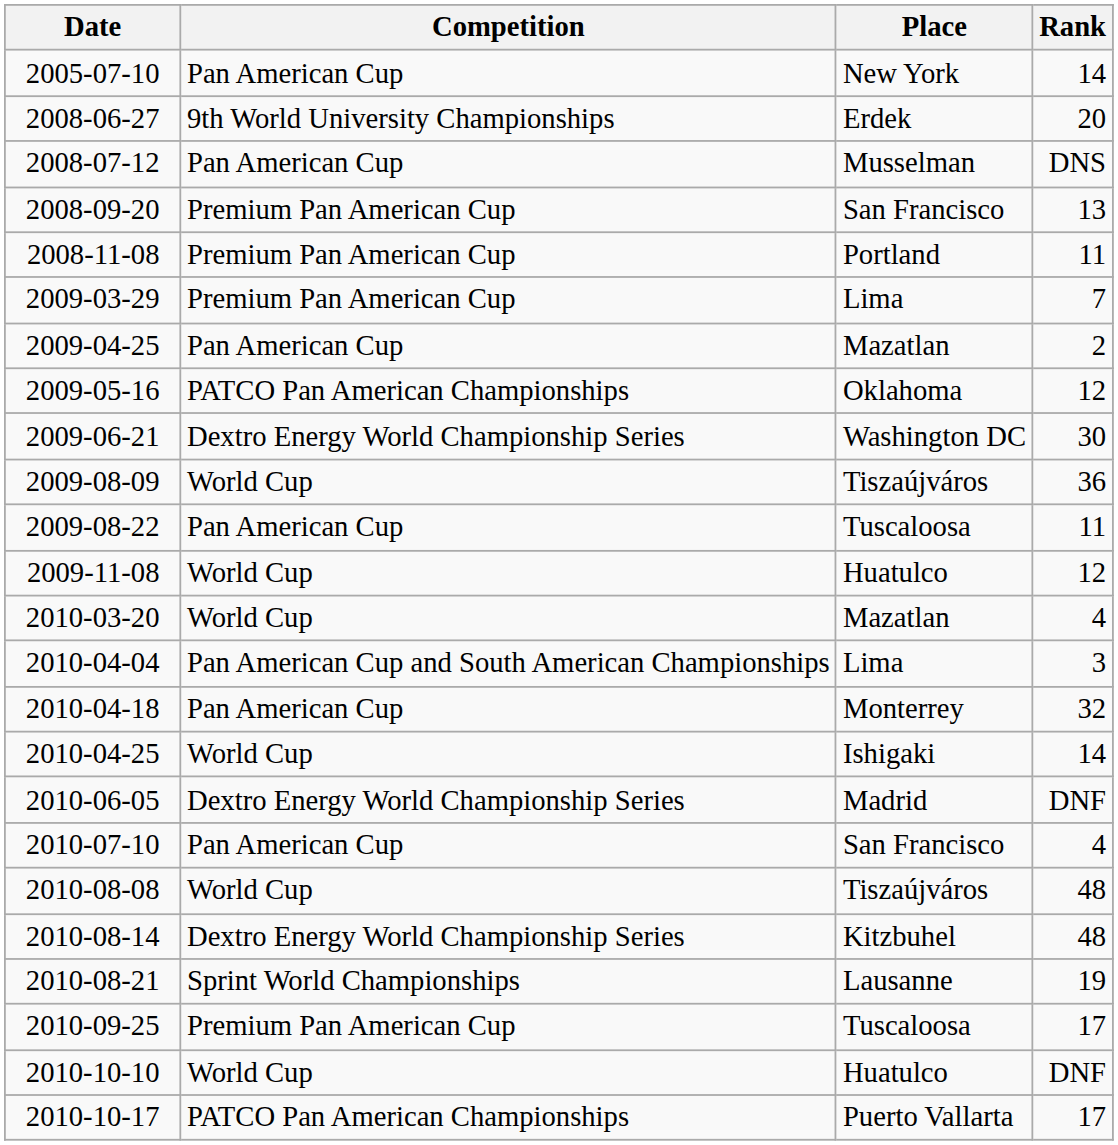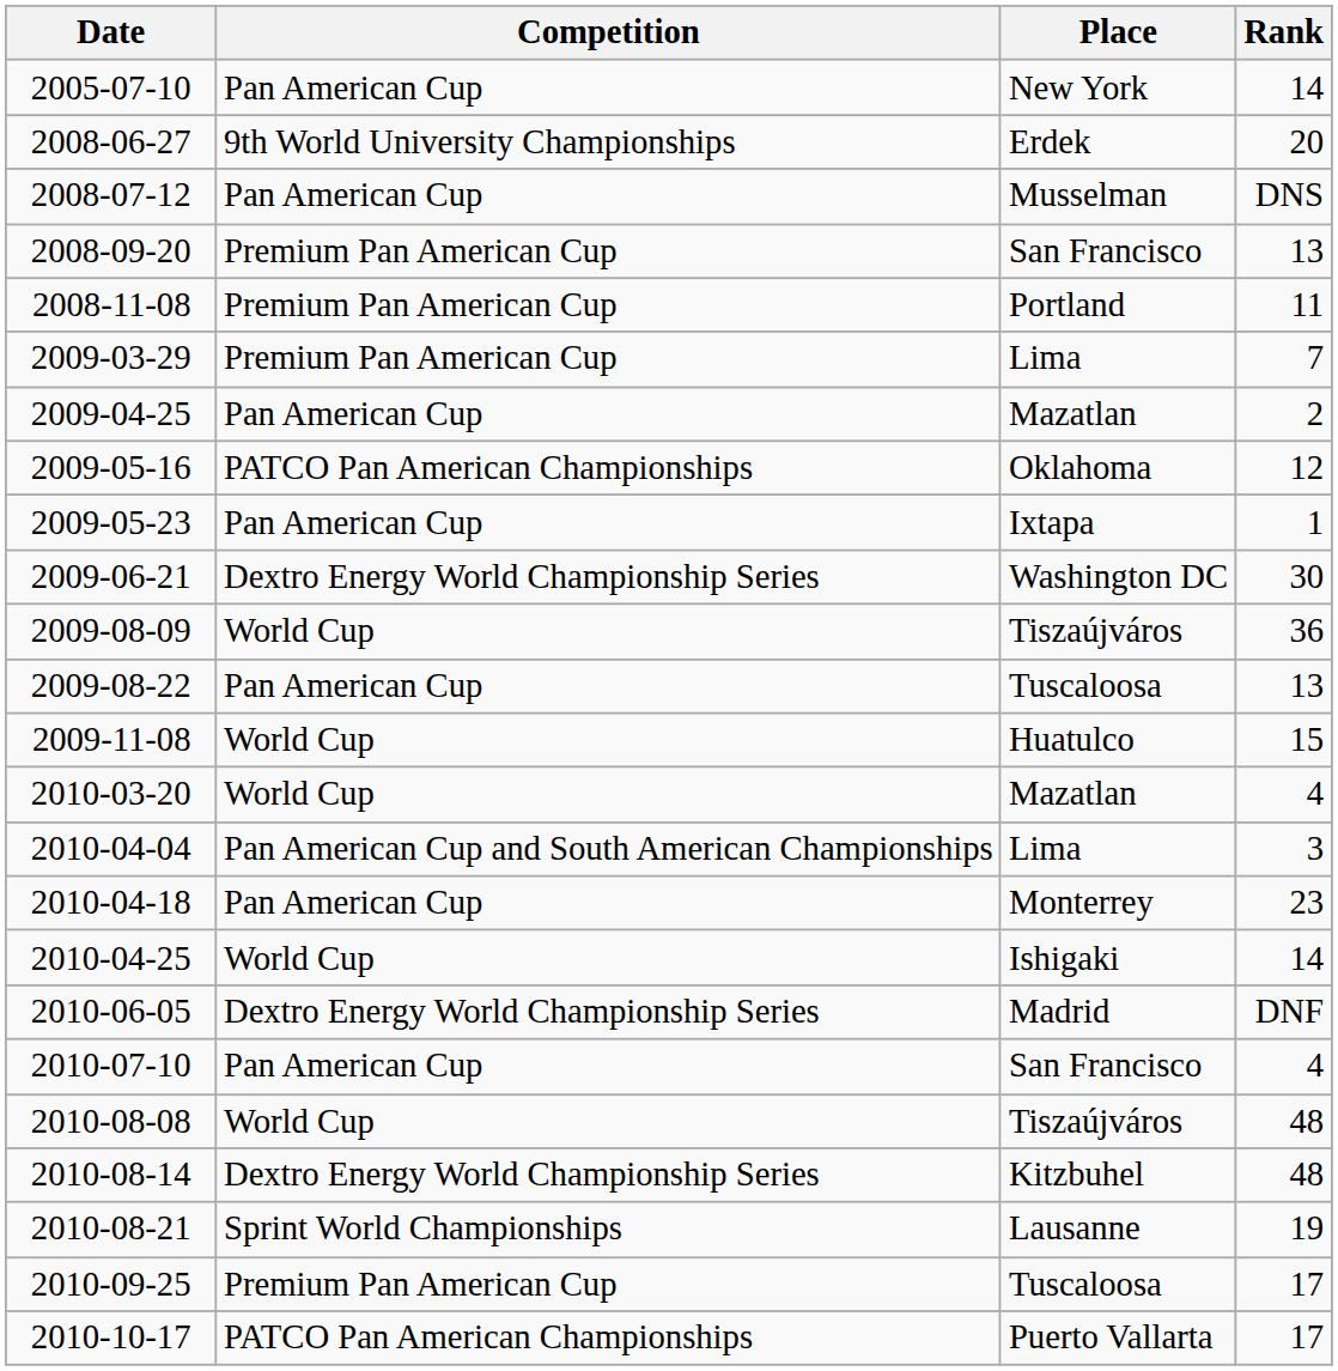 <table class="wikitable sortable">
 <tr>
 <th>Date</th>
 <th>Competition</th>
 <th>Place</th>
 <th>Rank</th>
 </tr>
 <tr>
 <td style="text-align:right">  2005-07-10  </td>
 <td>Pan American Cup</td>
 <td>New York</td>
 <td style="text-align:right">14</td>
 </tr>
 <tr>
 <td style="text-align:right">  2008-06-27  </td>
 <td>9th World University Championships</td>
 <td>Erdek</td>
 <td style="text-align:right">20</td>
 </tr>
 <tr>
 <td style="text-align:right">  2008-07-12  </td>
 <td>Pan American Cup</td>
 <td>Musselman</td>
 <td style="text-align:right">DNS</td>
 </tr>
 <tr>
 <td style="text-align:right">  2008-09-20  </td>
 <td>Premium Pan American Cup</td>
 <td>San Francisco</td>
 <td style="text-align:right">13</td>
 </tr>
 <tr>
 <td style="text-align:right">  2008-11-08  </td>
 <td>Premium Pan American Cup</td>
 <td>Portland</td>
 <td style="text-align:right">11</td>
 </tr>
 <tr>
 <td style="text-align:right">  2009-03-29  </td>
 <td>Premium Pan American Cup</td>
 <td>Lima</td>
 <td style="text-align:right">7</td>
 </tr>
 <tr>
 <td style="text-align:right">  2009-04-25  </td>
 <td>Pan American Cup</td>
 <td>Mazatlan</td>
 <td style="text-align:right">2</td>
 </tr>
 <tr>
 <td style="text-align:right">  2009-05-16  </td>
 <td>PATCO Pan American Championships</td>
 <td>Oklahoma</td>
 <td style="text-align:right">12</td>
 </tr>
 <tr>
+<td style="text-align:right">  2009-05-23  </td>
+<td>Pan American Cup</td>
+<td>Ixtapa</td>
+<td style="text-align:right">1</td>
+</tr>
+<tr>
 <td style="text-align:right">  2009-06-21  </td>
 <td>Dextro Energy World Championship Series</td>
 <td>Washington DC</td>
 <td style="text-align:right">30</td>
 </tr>
 <tr>
 <td style="text-align:right">  2009-08-09  </td>
 <td>World Cup</td>
 <td>Tiszaújváros</td>
 <td style="text-align:right">36</td>
 </tr>
 <tr>
 <td style="text-align:right">  2009-08-22  </td>
 <td>Pan American Cup</td>
 <td>Tuscaloosa</td>
-<td style="text-align:right">11</td>
+<td style="text-align:right">13</td>
 </tr>
 <tr>
 <td style="text-align:right">  2009-11-08  </td>
 <td>World Cup</td>
 <td>Huatulco</td>
-<td style="text-align:right">12</td>
+<td style="text-align:right">15</td>
 </tr>
 <tr>
 <td style="text-align:right">  2010-03-20  </td>
 <td>World Cup</td>
 <td>Mazatlan</td>
 <td style="text-align:right">4</td>
 </tr>
 <tr>
 <td style="text-align:right">  2010-04-04  </td>
 <td>Pan American Cup and South American Championships</td>
 <td>Lima</td>
 <td style="text-align:right">3</td>
 </tr>
 <tr>
 <td style="text-align:right">  2010-04-18  </td>
 <td>Pan American Cup</td>
 <td>Monterrey</td>
-<td style="text-align:right">32</td>
+<td style="text-align:right">23</td>
 </tr>
 <tr>
 <td style="text-align:right">  2010-04-25  </td>
 <td>World Cup</td>
 <td>Ishigaki</td>
 <td style="text-align:right">14</td>
 </tr>
 <tr>
 <td style="text-align:right">  2010-06-05  </td>
 <td>Dextro Energy World Championship Series</td>
 <td>Madrid</td>
 <td style="text-align:right">DNF</td>
 </tr>
 <tr>
 <td style="text-align:right">  2010-07-10  </td>
 <td>Pan American Cup</td>
 <td>San Francisco</td>
 <td style="text-align:right">4</td>
 </tr>
 <tr>
 <td style="text-align:right">  2010-08-08  </td>
 <td>World Cup</td>
 <td>Tiszaújváros</td>
 <td style="text-align:right">48</td>
 </tr>
 <tr>
 <td style="text-align:right">  2010-08-14  </td>
 <td>Dextro Energy World Championship Series</td>
 <td>Kitzbuhel</td>
 <td style="text-align:right">48</td>
 </tr>
 <tr>
 <td style="text-align:right">  2010-08-21  </td>
 <td>Sprint World Championships</td>
 <td>Lausanne</td>
 <td style="text-align:right">19</td>
 </tr>
 <tr>
 <td style="text-align:right">  2010-09-25  </td>
 <td>Premium Pan American Cup</td>
 <td>Tuscaloosa</td>
 <td style="text-align:right">17</td>
 </tr>
 <tr>
-<td style="text-align:right">  2010-10-10  </td>
-<td>World Cup</td>
-<td>Huatulco</td>
-<td style="text-align:right">DNF</td>
-</tr>
-<tr>
 <td style="text-align:right">  2010-10-17  </td>
 <td>PATCO Pan American Championships</td>
 <td>Puerto Vallarta</td>
 <td style="text-align:right">17</td>
 </tr>
 </table>
